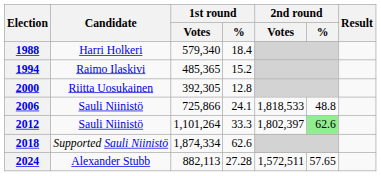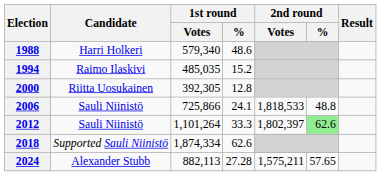 <table class="wikitable" style="text-align:right;">
 <tr>
 <th rowspan=2>Election</th>
 <th rowspan=2>Candidate</th>
 <th colspan=2>1st round</th>
 <th colspan=2>2nd round</th>
 <th rowspan=2>Result</th>
 </tr>
 <tr>
 <th>Votes</th>
 <th>%</th>
 <th>Votes</th>
 <th>%</th>
 </tr>
 <tr>
 <th><a href='#'>1988</a></th>
 <td style="text-align:center;"><a href='#'>Harri Holkeri</a></td>
 <td>579,340</td>
-<td>18.4</td>
+<td>48.6</td>
 <td colspan="2" style="background:lightgrey;"></td>
 <td></td>
 </tr>
 <tr>
 <th><a href='#'>1994</a></th>
 <td style="text-align:center;"><a href='#'>Raimo Ilaskivi</a></td>
-<td>485,365</td>
+<td>485,035</td>
 <td>15.2</td>
 <td colspan="2" style="background:lightgrey;"></td>
 <td></td>
 </tr>
 <tr>
 <th><a href='#'>2000</a></th>
 <td style="text-align:center;"><a href='#'>Riitta Uosukainen</a></td>
 <td>392,305</td>
 <td>12.8</td>
 <td colspan="2" style="background:lightgrey;"></td>
 <td></td>
 </tr>
 <tr>
 <th><a href='#'>2006</a></th>
 <td style="text-align:center;"><a href='#'>Sauli Niinistö</a></td>
 <td>725,866</td>
 <td>24.1</td>
 <td>1,818,533</td>
 <td>48.8</td>
 <td></td>
 </tr>
 <tr>
 <th><a href='#'>2012</a></th>
 <td style="text-align:center;"><a href='#'>Sauli Niinistö</a></td>
 <td>1,101,264</td>
 <td>33.3</td>
 <td>1,802,397</td>
 <td style="background: lightgreen;">62.6</td>
 <td></td>
 </tr>
 <tr>
 <th><a href='#'>2018</a></th>
 <td style="text-align:center;"><em>Supported <a href='#'>Sauli Niinistö</a></em></td>
 <td>1,874,334</td>
 <td>62.6</td>
 <td colspan="2" style="background:lightgrey;"></td>
 <td></td>
 </tr>
 <tr>
 <th><a href='#'>2024</a></th>
 <td style="text-align:center;"><a href='#'>Alexander Stubb</a></td>
 <td>882,113</td>
 <td>27.28</td>
-<td>1,572,511</td>
+<td>1,575,211</td>
 <td>57.65</td>
 <td></td>
 </tr>
 </table>
